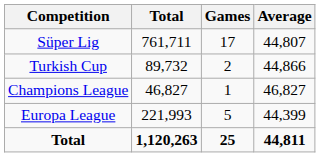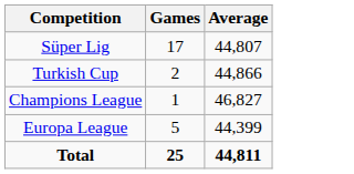 <table class="wikitable" style="text-align: center">
 <tr>
 <th>Competition</th>
-<th>Total</th>
 <th>Games</th>
 <th>Average</th>
 </tr>
 <tr>
 <td><a href='#'>Süper Lig</a></td>
-<td>761,711</td>
 <td>17</td>
 <td>44,807</td>
 </tr>
 <tr>
 <td><a href='#'>Turkish Cup</a></td>
-<td>89,732</td>
 <td>2</td>
 <td>44,866</td>
 </tr>
 <tr>
 <td><a href='#'>Champions League</a></td>
-<td>46,827</td>
 <td>1</td>
 <td>46,827</td>
 </tr>
 <tr>
 <td><a href='#'>Europa League</a></td>
-<td>221,993</td>
 <td>5</td>
 <td>44,399</td>
 </tr>
 <tr>
 <td><strong>Total</strong></td>
-<td><strong>1,120,263</strong></td>
 <td><strong>25</strong></td>
 <td><strong>44,811</strong></td>
 </tr>
 </table>
